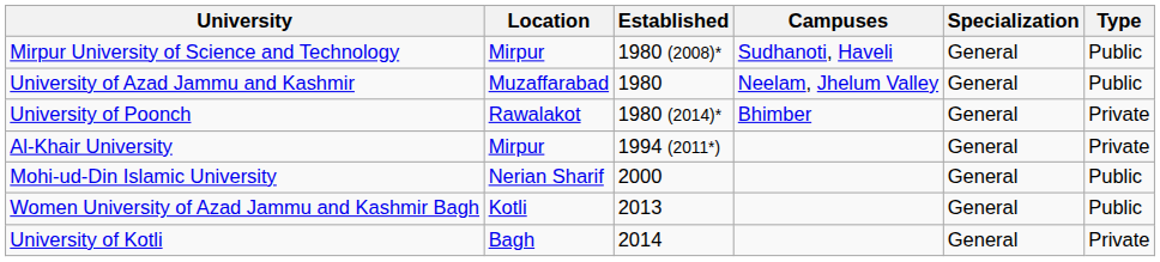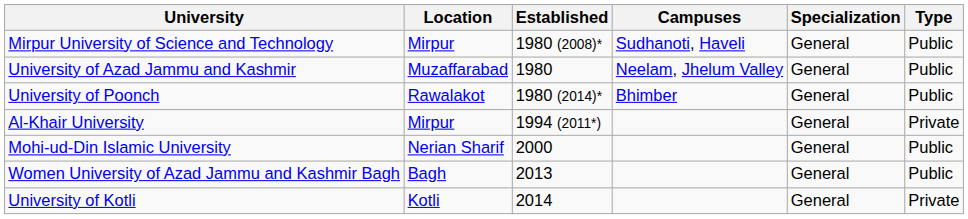 <table class="wikitable sortable static-row-numbers static-row-header-hash">
 <tr>
 <th>University</th>
 <th>Location</th>
 <th>Established</th>
 <th>Campuses</th>
 <th>Specialization</th>
 <th>Type</th>
 </tr>
 <tr>
 <td><a href='#'>Mirpur University of Science and Technology</a></td>
 <td><a href='#'>Mirpur</a></td>
 <td>1980 <small>(2008)*</small></td>
 <td><a href='#'>Sudhanoti</a>, <a href='#'>Haveli</a></td>
 <td>General</td>
 <td>Public</td>
 </tr>
 <tr>
 <td><a href='#'>University of Azad Jammu and Kashmir</a></td>
 <td><a href='#'>Muzaffarabad</a></td>
 <td>1980</td>
 <td><a href='#'>Neelam</a>, <a href='#'>Jhelum Valley</a></td>
 <td>General</td>
 <td>Public</td>
 </tr>
 <tr>
 <td><a href='#'>University of Poonch</a></td>
 <td><a href='#'>Rawalakot</a></td>
 <td>1980 <small>(2014)*</small></td>
 <td><a href='#'>Bhimber</a></td>
 <td>General</td>
-<td>Private</td>
+<td>Public</td>
 </tr>
 <tr>
 <td><a href='#'>Al-Khair University</a></td>
 <td><a href='#'>Mirpur</a></td>
 <td>1994 <small>(2011*)</small></td>
 <td></td>
 <td>General</td>
 <td>Private</td>
 </tr>
 <tr>
 <td><a href='#'>Mohi-ud-Din Islamic University</a></td>
 <td><a href='#'>Nerian Sharif</a></td>
 <td>2000</td>
 <td></td>
 <td>General</td>
 <td>Public</td>
 </tr>
 <tr>
 <td><a href='#'>Women University of Azad Jammu and Kashmir Bagh</a></td>
-<td><a href='#'>Kotli</a></td>
+<td><a href='#'>Bagh</a></td>
 <td>2013</td>
 <td></td>
 <td>General</td>
 <td>Public</td>
 </tr>
 <tr>
 <td><a href='#'>University of Kotli</a></td>
-<td><a href='#'>Bagh</a></td>
+<td><a href='#'>Kotli</a></td>
 <td>2014</td>
 <td></td>
 <td>General</td>
 <td>Private</td>
 </tr>
 </table>
